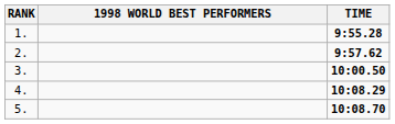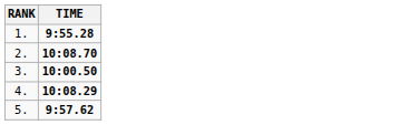 <table class="wikitable" style="border-collapse: collapse; font-size: 90%;">
 <tr>
 <th>RANK</th>
-<th align="center" style="width: 25em">1998 WORLD BEST PERFORMERS</th>
 <th align="center" style="width: 5em">TIME</th>
 </tr>
 <tr>
 <td align="center">1.</td>
-<td></td>
 <td align="center"><strong>9:55.28</strong></td>
 </tr>
 <tr>
 <td align="center">2.</td>
-<td></td>
-<td align="center"><strong>9:57.62</strong></td>
+<td align="center"><strong>10:08.70</strong></td>
 </tr>
 <tr>
 <td align="center">3.</td>
-<td></td>
 <td align="center"><strong>10:00.50</strong></td>
 </tr>
 <tr>
 <td align="center">4.</td>
-<td></td>
 <td align="center"><strong>10:08.29</strong></td>
 </tr>
 <tr>
 <td align="center">5.</td>
-<td></td>
-<td align="center"><strong>10:08.70</strong></td>
+<td align="center"><strong>9:57.62</strong></td>
 </tr>
 </table>
